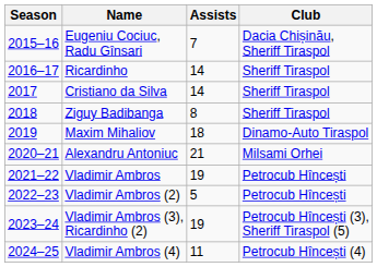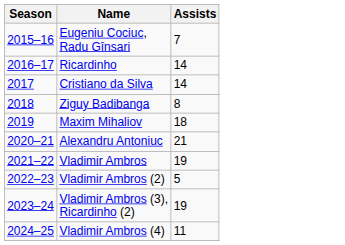 <table class="wikitable">
 <tr>
 <th>Season</th>
 <th>Name</th>
 <th>Assists</th>
-<th>Club</th>
 </tr>
 <tr>
 <td><a href='#'>2015–16</a></td>
 <td> <a href='#'>Eugeniu Cociuc</a>, <br> <a href='#'>Radu Gînsari</a></td>
 <td>7</td>
-<td><a href='#'>Dacia Chișinău</a>,<br><a href='#'>Sheriff Tiraspol</a></td>
 </tr>
 <tr>
 <td><a href='#'>2016–17</a></td>
 <td> <a href='#'>Ricardinho</a></td>
 <td>14</td>
-<td><a href='#'>Sheriff Tiraspol</a></td>
 </tr>
 <tr>
 <td><a href='#'>2017</a></td>
 <td> <a href='#'>Cristiano da Silva</a></td>
 <td>14</td>
-<td><a href='#'>Sheriff Tiraspol</a></td>
 </tr>
 <tr>
 <td><a href='#'>2018</a></td>
 <td> <a href='#'>Ziguy Badibanga</a></td>
 <td>8</td>
-<td><a href='#'>Sheriff Tiraspol</a></td>
 </tr>
 <tr>
 <td><a href='#'>2019</a></td>
 <td> <a href='#'>Maxim Mihaliov</a></td>
 <td>18</td>
-<td><a href='#'>Dinamo-Auto Tiraspol</a></td>
 </tr>
 <tr>
 <td><a href='#'>2020–21</a></td>
 <td> <a href='#'>Alexandru Antoniuc</a></td>
 <td>21</td>
-<td><a href='#'>Milsami Orhei</a></td>
 </tr>
 <tr>
 <td><a href='#'>2021–22</a></td>
 <td> <a href='#'>Vladimir Ambros</a></td>
 <td>19</td>
-<td><a href='#'>Petrocub Hîncești</a></td>
 </tr>
 <tr>
 <td><a href='#'>2022–23</a></td>
 <td> <a href='#'>Vladimir Ambros</a> (2)</td>
 <td>5</td>
-<td><a href='#'>Petrocub Hîncești</a></td>
 </tr>
 <tr>
 <td><a href='#'>2023–24</a></td>
 <td> <a href='#'>Vladimir Ambros</a> (3), <br> <a href='#'>Ricardinho</a> (2)</td>
 <td>19</td>
-<td><a href='#'>Petrocub Hîncești</a> (3), <br><a href='#'>Sheriff Tiraspol</a> (5)</td>
 </tr>
 <tr>
 <td><a href='#'>2024–25</a></td>
 <td> <a href='#'>Vladimir Ambros</a> (4)</td>
 <td>11</td>
-<td><a href='#'>Petrocub Hîncești</a> (4)</td>
 </tr>
 </table>
